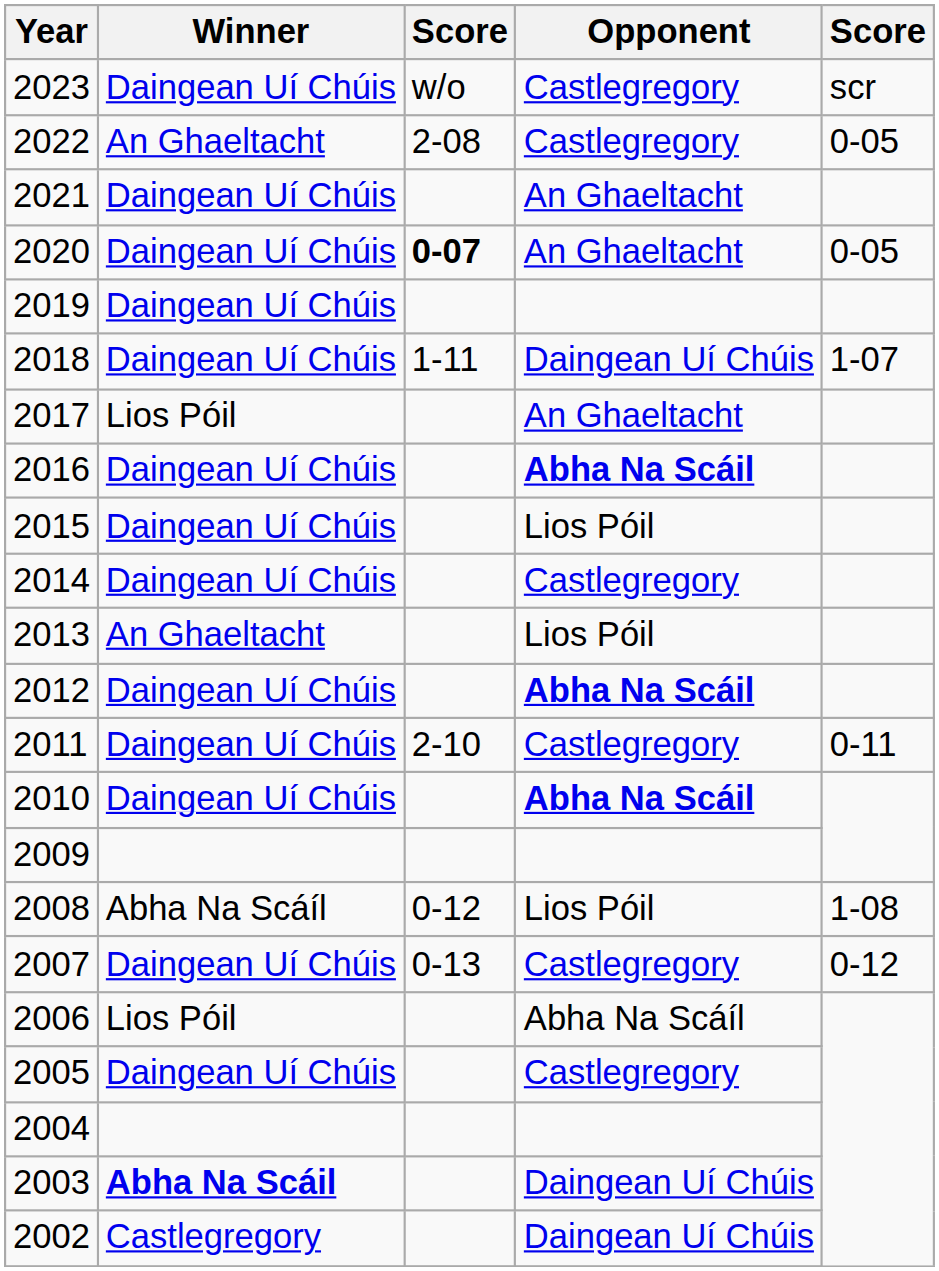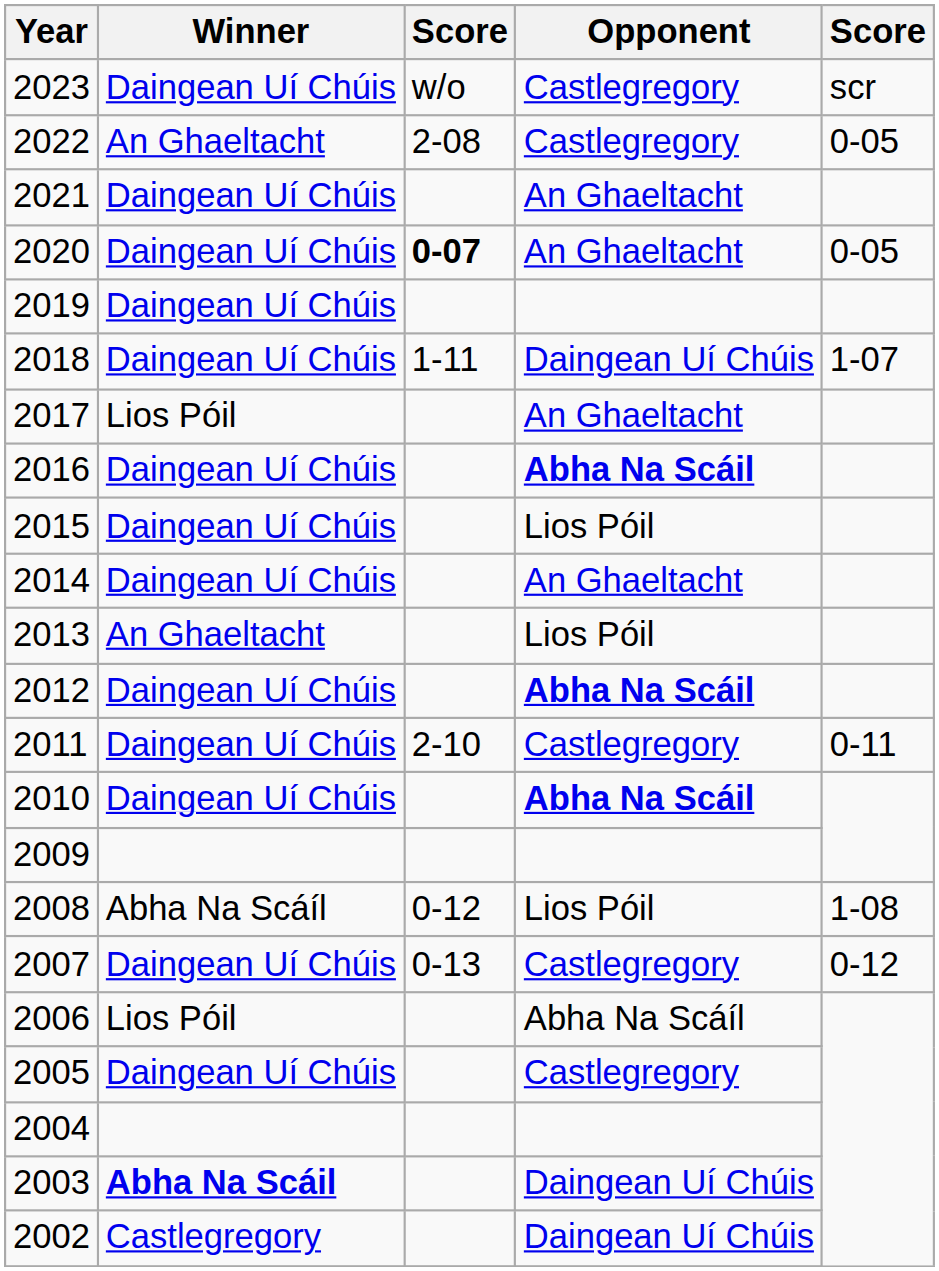 <table class="wikitable">
 <tr>
 <th>Year</th>
 <th>Winner</th>
 <th>Score</th>
 <th>Opponent</th>
 <th>Score</th>
 </tr>
 <tr>
 <td>2023</td>
 <td><a href='#'>Daingean Uí Chúis</a></td>
 <td>w/o</td>
 <td><a href='#'>Castlegregory</a></td>
 <td>scr</td>
 </tr>
 <tr>
 <td>2022</td>
 <td><a href='#'>An Ghaeltacht</a></td>
 <td>2-08</td>
 <td><a href='#'>Castlegregory</a></td>
 <td>0-05</td>
 </tr>
 <tr>
 <td>2021</td>
 <td><a href='#'>Daingean Uí Chúis</a></td>
 <td></td>
 <td><a href='#'>An Ghaeltacht</a></td>
 <td></td>
 </tr>
 <tr>
 <td>2020</td>
 <td><a href='#'>Daingean Uí Chúis</a></td>
 <td><strong>0-07</strong></td>
 <td><a href='#'>An Ghaeltacht</a></td>
 <td>0-05</td>
 </tr>
 <tr>
 <td>2019</td>
 <td><a href='#'>Daingean Uí Chúis</a></td>
 <td></td>
 <td></td>
 <td></td>
 </tr>
 <tr>
 <td>2018</td>
 <td><a href='#'>Daingean Uí Chúis</a></td>
 <td>1-11</td>
 <td><a href='#'>Daingean Uí Chúis</a></td>
 <td>1-07</td>
 </tr>
 <tr>
 <td>2017</td>
 <td>Lios Póil</td>
 <td></td>
 <td><a href='#'>An Ghaeltacht</a></td>
 <td></td>
 </tr>
 <tr>
 <td>2016</td>
 <td><a href='#'>Daingean Uí Chúis</a></td>
 <td></td>
 <td><strong><a href='#'>Abha Na Scáil</a></strong></td>
 <td></td>
 </tr>
 <tr>
 <td>2015</td>
 <td><a href='#'>Daingean Uí Chúis</a></td>
 <td></td>
 <td>Lios Póil</td>
 <td></td>
 </tr>
 <tr>
 <td>2014</td>
 <td><a href='#'>Daingean Uí Chúis</a></td>
 <td></td>
-<td><a href='#'>Castlegregory</a></td>
+<td><a href='#'>An Ghaeltacht</a></td>
 <td></td>
 </tr>
 <tr>
 <td>2013</td>
 <td><a href='#'>An Ghaeltacht</a></td>
 <td></td>
 <td>Lios Póil</td>
 <td></td>
 </tr>
 <tr>
 <td>2012</td>
 <td><a href='#'>Daingean Uí Chúis</a></td>
 <td></td>
 <td><strong><a href='#'>Abha Na Scáil</a></strong></td>
 <td></td>
 </tr>
 <tr>
 <td>2011</td>
 <td><a href='#'>Daingean Uí Chúis</a></td>
 <td>2-10</td>
 <td><a href='#'>Castlegregory</a></td>
 <td>0-11</td>
 </tr>
 <tr>
 <td>2010</td>
 <td><a href='#'>Daingean Uí Chúis</a></td>
 <td></td>
 <td><strong><a href='#'>Abha Na Scáil</a></strong></td>
 </tr>
 <tr>
 <td>2009</td>
 <td></td>
 <td></td>
 <td></td>
 </tr>
 <tr>
 <td>2008</td>
 <td>Abha Na Scáíl</td>
 <td>0-12</td>
 <td>Lios Póil</td>
 <td>1-08</td>
 </tr>
 <tr>
 <td>2007</td>
 <td><a href='#'>Daingean Uí Chúis</a></td>
 <td>0-13</td>
 <td><a href='#'>Castlegregory</a></td>
 <td>0-12</td>
 </tr>
 <tr>
 <td>2006</td>
 <td>Lios Póil</td>
 <td></td>
 <td>Abha Na Scáíl</td>
 </tr>
 <tr>
 <td>2005</td>
 <td><a href='#'>Daingean Uí Chúis</a></td>
 <td></td>
 <td><a href='#'>Castlegregory</a></td>
 </tr>
 <tr>
 <td>2004</td>
 <td></td>
 <td></td>
 <td></td>
 </tr>
 <tr>
 <td>2003</td>
 <td><strong><a href='#'>Abha Na Scáil</a></strong></td>
 <td></td>
 <td><a href='#'>Daingean Uí Chúis</a></td>
 </tr>
 <tr>
 <td>2002</td>
 <td><a href='#'>Castlegregory</a></td>
 <td></td>
 <td><a href='#'>Daingean Uí Chúis</a></td>
 </tr>
 <tr>
 </tr>
 </table>
